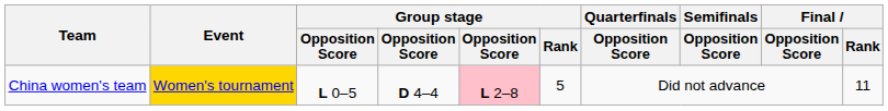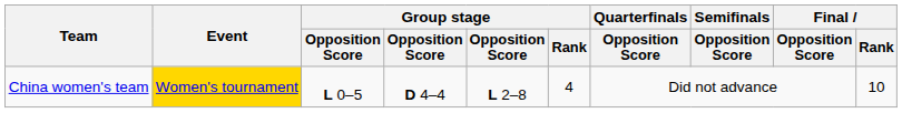 <table class="wikitable" style="font-size:90%">
 <tr>
 <th rowspan=2>Team</th>
 <th rowspan=2>Event</th>
 <th colspan=4>Group stage</th>
 <th>Quarterfinals</th>
 <th>Semifinals</th>
 <th colspan=2>Final / </th>
 </tr>
 <tr style="font-size:95%">
 <th>Opposition<br>Score</th>
 <th>Opposition<br>Score</th>
 <th>Opposition<br>Score</th>
 <th>Rank</th>
 <th>Opposition<br>Score</th>
 <th>Opposition<br>Score</th>
 <th>Opposition<br>Score</th>
 <th>Rank</th>
 </tr>
 <tr align=center>
 <td align=left><a href='#'>China women's team</a></td>
 <td align=left style="background: gold;"><a href='#'>Women's tournament</a></td>
 <td><br><strong>L</strong> 0–5</td>
 <td><br><strong>D</strong> 4–4</td>
-<td style="background: pink;"><br><strong>L</strong> 2–8</td>
-<td>5</td>
+<td><br><strong>L</strong> 2–8</td>
+<td>4</td>
 <td colspan=3>Did not advance</td>
-<td>11</td>
+<td>10</td>
 </tr>
 </table>
